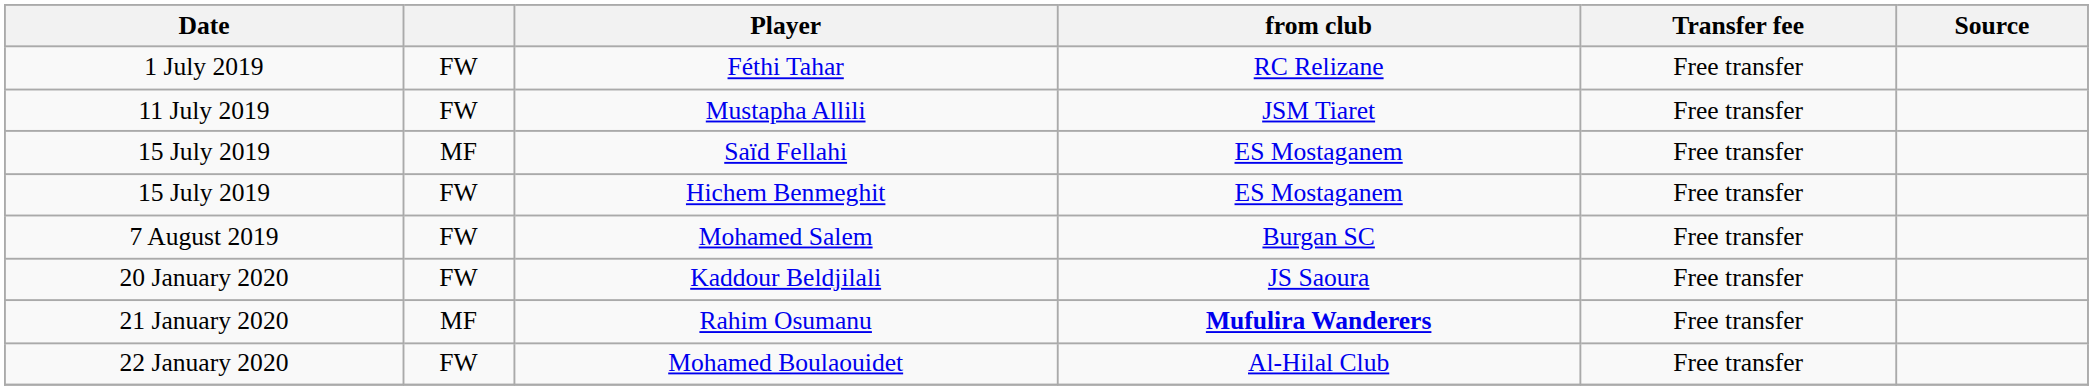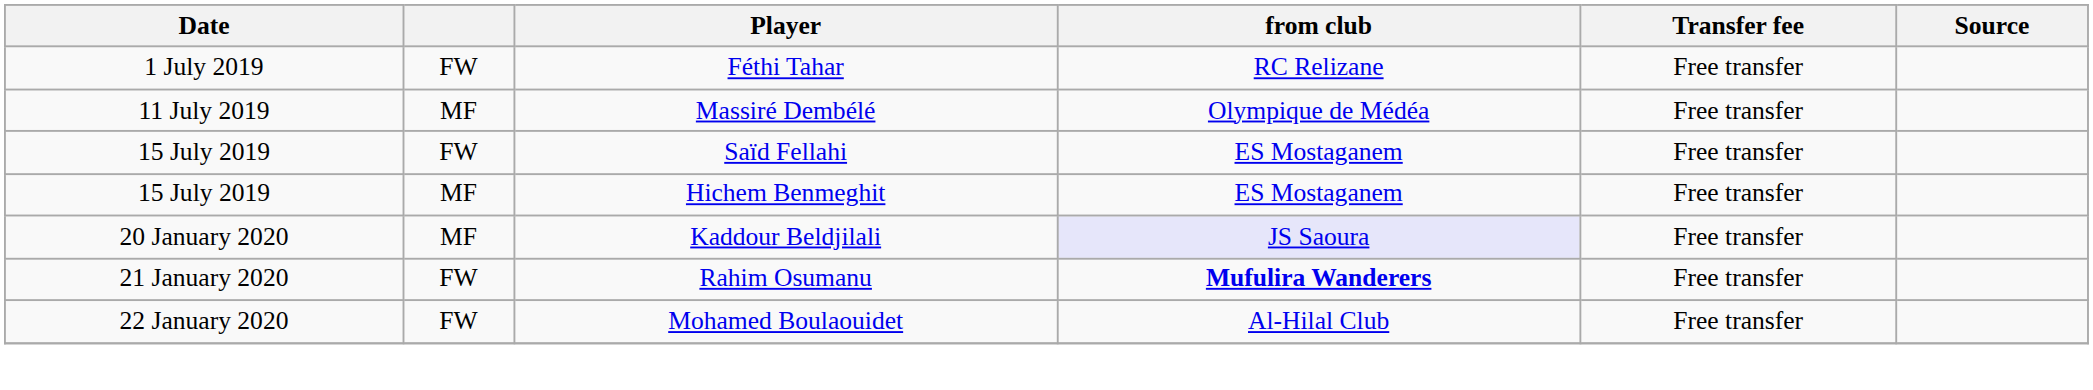 <table class="wikitable sortable" style="width:70%; text-align:center; font-size:85%; text-align:centre;">
 <tr>
 <th>Date</th>
 <th></th>
 <th>Player</th>
 <th>from club</th>
 <th>Transfer fee</th>
 <th>Source</th>
 </tr>
 <tr>
 <td>1 July 2019</td>
 <td>FW</td>
 <td> <a href='#'>Féthi Tahar</a></td>
 <td><a href='#'>RC Relizane</a></td>
 <td>Free transfer</td>
 <td></td>
 </tr>
 <tr>
 <td>11 July 2019</td>
-<td>FW</td>
-<td> <a href='#'>Mustapha Allili</a></td>
-<td><a href='#'>JSM Tiaret</a></td>
+<td>MF</td>
+<td> <a href='#'>Massiré Dembélé</a></td>
+<td><a href='#'>Olympique de Médéa</a></td>
 <td>Free transfer</td>
 <td></td>
 </tr>
 <tr>
 <td>15 July 2019</td>
-<td>MF</td>
+<td>FW</td>
 <td> <a href='#'>Saïd Fellahi</a></td>
 <td><a href='#'>ES Mostaganem</a></td>
 <td>Free transfer</td>
 <td></td>
 </tr>
 <tr>
 <td>15 July 2019</td>
-<td>FW</td>
+<td>MF</td>
 <td> <a href='#'>Hichem Benmeghit</a></td>
 <td><a href='#'>ES Mostaganem</a></td>
 <td>Free transfer</td>
 <td></td>
 </tr>
 <tr>
-<td>7 August 2019</td>
-<td>FW</td>
-<td> <a href='#'>Mohamed Salem</a></td>
-<td> <a href='#'>Burgan SC</a></td>
-<td>Free transfer</td>
-<td></td>
-</tr>
-<tr>
 <td>20 January 2020</td>
-<td>FW</td>
+<td>MF</td>
 <td> <a href='#'>Kaddour Beldjilali</a></td>
-<td><a href='#'>JS Saoura</a></td>
+<td style="background: lavender;"><a href='#'>JS Saoura</a></td>
 <td>Free transfer</td>
 <td></td>
 </tr>
 <tr>
 <td>21 January 2020</td>
-<td>MF</td>
+<td>FW</td>
 <td> <a href='#'>Rahim Osumanu</a></td>
 <td><strong> <a href='#'>Mufulira Wanderers</a></strong></td>
 <td>Free transfer</td>
 <td></td>
 </tr>
 <tr>
 <td>22 January 2020</td>
 <td>FW</td>
 <td> <a href='#'>Mohamed Boulaouidet</a></td>
 <td> <a href='#'>Al-Hilal Club</a></td>
 <td>Free transfer</td>
 <td></td>
 </tr>
 <tr>
 </tr>
 </table>
